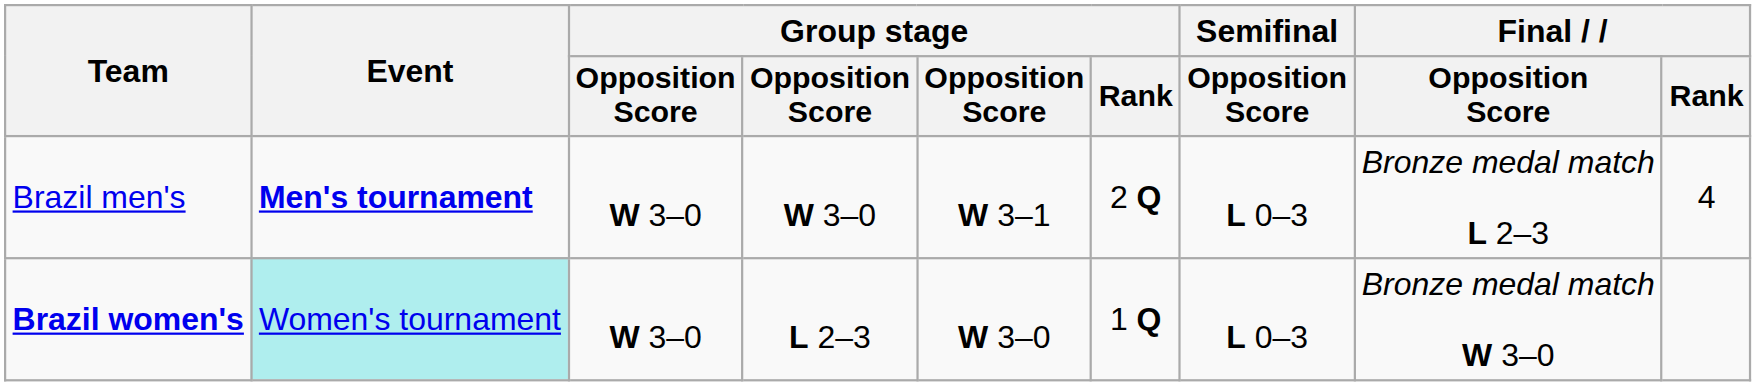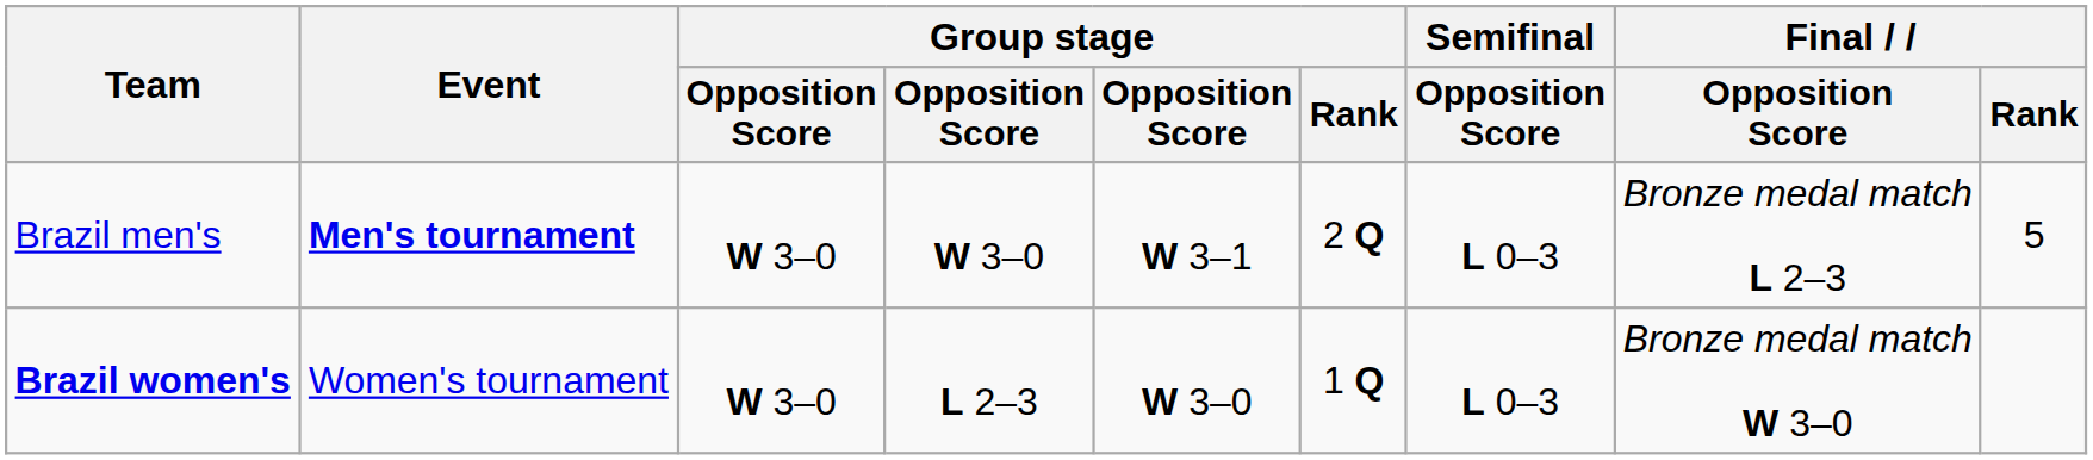 <table class="wikitable" style="text-align:center; font-size:90%">
 <tr>
 <th rowspan=2>Team</th>
 <th rowspan=2>Event</th>
 <th colspan=4>Group stage</th>
 <th>Semifinal</th>
 <th colspan=2>Final /  / </th>
 </tr>
 <tr style="font-size:95%">
 <th>Opposition<br>Score</th>
 <th>Opposition<br>Score</th>
 <th>Opposition<br>Score</th>
 <th>Rank</th>
 <th>Opposition<br>Score</th>
 <th>Opposition<br>Score</th>
 <th>Rank</th>
 </tr>
 <tr>
 <td align=left><a href='#'>Brazil men's</a></td>
 <td align=left><strong><a href='#'>Men's tournament</a></strong></td>
 <td><br><strong>W</strong> 3–0</td>
 <td><br><strong>W</strong> 3–0</td>
 <td><br><strong>W</strong> 3–1</td>
 <td>2 <strong>Q</strong></td>
 <td><br><strong>L</strong> 0–3</td>
 <td><em>Bronze medal match</em><br><br><strong>L</strong> 2–3</td>
-<td>4</td>
+<td>5</td>
 </tr>
 <tr>
 <td align=left><strong><a href='#'>Brazil women's</a></strong></td>
-<td align=left style="background: paleturquoise;"><a href='#'>Women's tournament</a></td>
+<td align=left><a href='#'>Women's tournament</a></td>
 <td><br><strong>W</strong> 3–0</td>
 <td><br><strong>L</strong> 2–3</td>
 <td><br><strong>W</strong> 3–0</td>
 <td>1 <strong>Q</strong></td>
 <td><br><strong>L</strong> 0–3</td>
 <td><em>Bronze medal match</em><br><br><strong>W</strong> 3–0</td>
 <td></td>
 </tr>
 </table>
